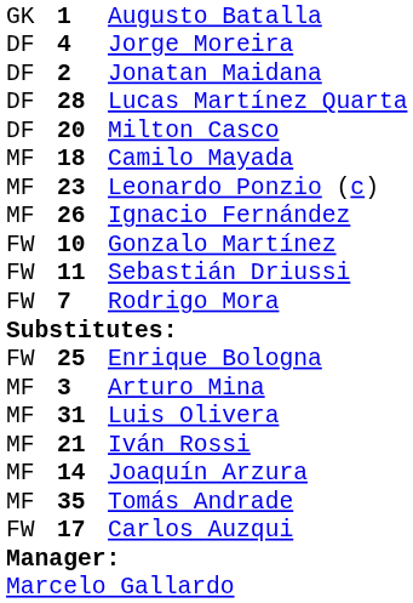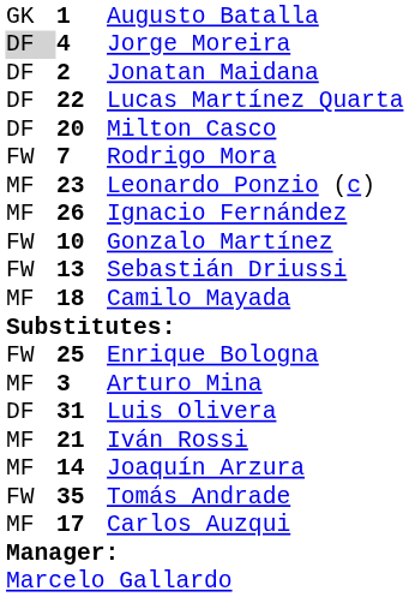 <table cellspacing="0" cellpadding="0" style="font-size:90%; margin:0.2em auto;">
 <tr>
 <th width="25"></th>
 <th width="25"></th>
 </tr>
 <tr>
 <td>GK</td>
 <td><strong>1</strong></td>
 <td> <a href='#'>Augusto Batalla</a></td>
 </tr>
 <tr>
-<td>DF</td>
+<td style="background: lightgrey;">DF</td>
 <td><strong>4</strong></td>
 <td> <a href='#'>Jorge Moreira</a></td>
 <td></td>
 </tr>
 <tr>
 <td>DF</td>
 <td><strong>2</strong></td>
 <td> <a href='#'>Jonatan Maidana</a></td>
 <td></td>
 </tr>
 <tr>
 <td>DF</td>
-<td><strong>28</strong></td>
+<td><strong>22</strong></td>
 <td> <a href='#'>Lucas Martínez Quarta</a></td>
 </tr>
 <tr>
 <td>DF</td>
 <td><strong>20</strong></td>
 <td> <a href='#'>Milton Casco</a></td>
 <td></td>
 </tr>
 <tr>
-<td>MF</td>
-<td><strong>18</strong></td>
-<td> <a href='#'>Camilo Mayada</a></td>
+<td>FW</td>
+<td><strong>7</strong></td>
+<td> <a href='#'>Rodrigo Mora</a></td>
 <td></td>
 <td></td>
 </tr>
 <tr>
 <td>MF</td>
 <td><strong>23</strong></td>
 <td> <a href='#'>Leonardo Ponzio</a> (<a href='#'>c</a>)</td>
 </tr>
 <tr>
 <td>MF</td>
 <td><strong>26</strong></td>
 <td> <a href='#'>Ignacio Fernández</a></td>
 </tr>
 <tr>
 <td>FW</td>
 <td><strong>10</strong></td>
 <td> <a href='#'>Gonzalo Martínez</a></td>
 </tr>
 <tr>
 <td>FW</td>
-<td><strong>11</strong></td>
+<td><strong>13</strong></td>
 <td> <a href='#'>Sebastián Driussi</a></td>
 </tr>
 <tr>
-<td>FW</td>
-<td><strong>7</strong></td>
-<td> <a href='#'>Rodrigo Mora</a></td>
+<td>MF</td>
+<td><strong>18</strong></td>
+<td> <a href='#'>Camilo Mayada</a></td>
 <td></td>
 <td></td>
 </tr>
 <tr>
 <td colspan=3><strong>Substitutes:</strong></td>
 </tr>
 <tr>
 <td>FW</td>
 <td><strong>25</strong></td>
 <td> <a href='#'>Enrique Bologna</a></td>
 </tr>
 <tr>
 <td>MF</td>
 <td><strong>3</strong></td>
 <td> <a href='#'>Arturo Mina</a></td>
 </tr>
 <tr>
-<td>MF</td>
+<td>DF</td>
 <td><strong>31</strong></td>
 <td> <a href='#'>Luis Olivera</a></td>
 </tr>
 <tr>
 <td>MF</td>
 <td><strong>21</strong></td>
 <td> <a href='#'>Iván Rossi</a></td>
 </tr>
 <tr>
 <td>MF</td>
 <td><strong>14</strong></td>
 <td> <a href='#'>Joaquín Arzura</a></td>
 </tr>
 <tr>
-<td>MF</td>
+<td>FW</td>
 <td><strong>35</strong></td>
 <td> <a href='#'>Tomás Andrade</a></td>
 <td></td>
 <td></td>
 </tr>
 <tr>
-<td>FW</td>
+<td>MF</td>
 <td><strong>17</strong></td>
 <td> <a href='#'>Carlos Auzqui</a></td>
 <td></td>
 <td></td>
 </tr>
 <tr>
 <td colspan=3><strong>Manager:</strong></td>
 </tr>
 <tr>
 <td colspan="4"> <a href='#'>Marcelo Gallardo</a></td>
 </tr>
 </table>
